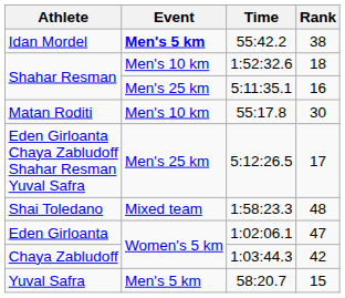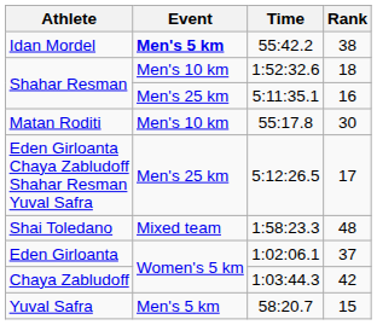 <table class="wikitable" style="font-size:90%;">
 <tr>
 <th>Athlete</th>
 <th>Event</th>
 <th>Time</th>
 <th>Rank</th>
 </tr>
 <tr align=center>
 <td align=left><a href='#'>Idan Mordel</a></td>
 <td align=left><strong><a href='#'>Men's 5 km</a></strong></td>
 <td>55:42.2</td>
 <td>38</td>
 </tr>
 <tr align=center>
 <td align=left rowspan=2><a href='#'>Shahar Resman</a></td>
 <td align=left><a href='#'>Men's 10 km</a></td>
 <td>1:52:32.6</td>
 <td>18</td>
 </tr>
 <tr align=center>
 <td align=left><a href='#'>Men's 25 km</a></td>
 <td>5:11:35.1</td>
 <td>16</td>
 </tr>
 <tr align=center>
 <td align=left><a href='#'>Matan Roditi</a></td>
 <td align=left><a href='#'>Men's 10 km</a></td>
 <td>55:17.8</td>
 <td>30</td>
 </tr>
 <tr align=center>
 <td align=left><a href='#'>Eden Girloanta</a><br><a href='#'>Chaya Zabludoff</a><br><a href='#'>Shahar Resman</a><br><a href='#'>Yuval Safra</a></td>
 <td align=left><a href='#'>Men's 25 km</a></td>
 <td>5:12:26.5</td>
 <td>17</td>
 </tr>
 <tr align=center>
 <td align=left><a href='#'>Shai Toledano</a></td>
 <td align=left><a href='#'>Mixed team</a></td>
 <td>1:58:23.3</td>
 <td>48</td>
 </tr>
 <tr align=center>
 <td align=left><a href='#'>Eden Girloanta</a></td>
 <td align=left rowspan=2><a href='#'>Women's 5 km</a></td>
 <td>1:02:06.1</td>
-<td>47</td>
+<td>37</td>
 </tr>
 <tr align=center>
 <td align=left><a href='#'>Chaya Zabludoff</a></td>
 <td>1:03:44.3</td>
 <td>42</td>
 </tr>
 <tr align=center>
 <td align=left><a href='#'>Yuval Safra</a></td>
 <td align=left><a href='#'>Men's 5 km</a></td>
 <td>58:20.7</td>
 <td>15</td>
 </tr>
 </table>
